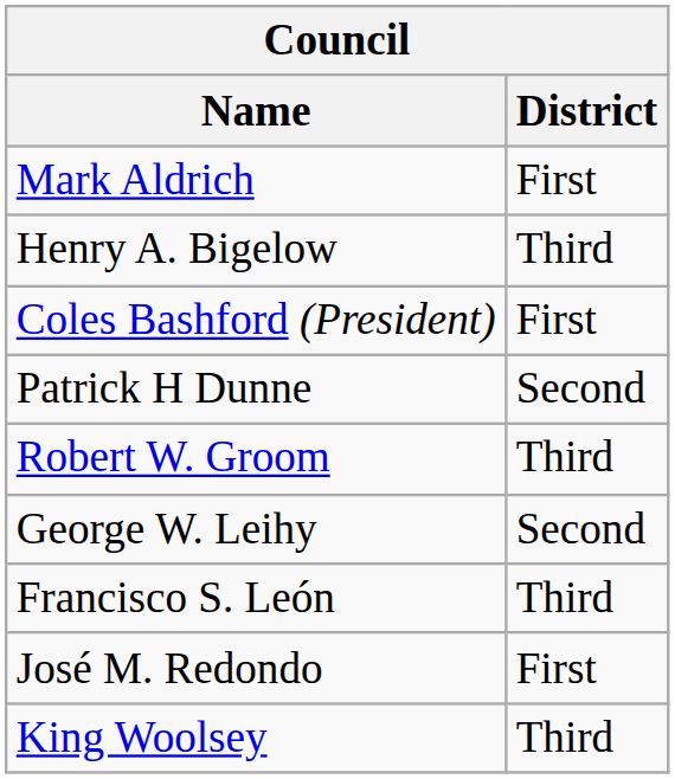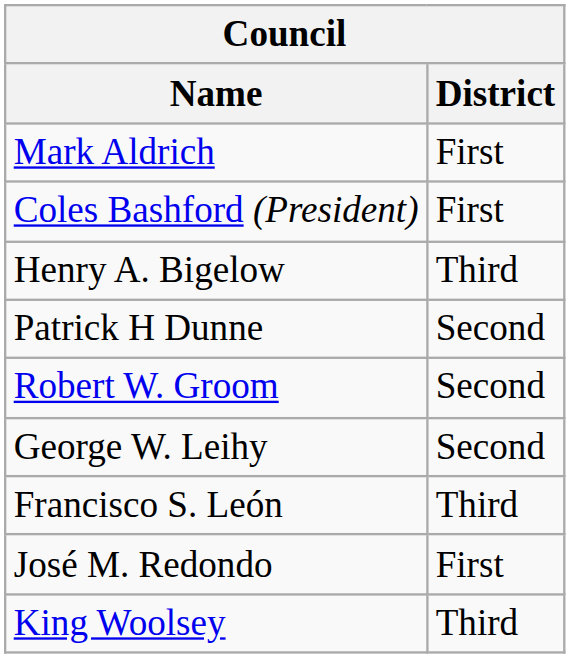 <table class="wikitable">
 <tr>
 <th colspan="2">Council</th>
 </tr>
 <tr>
 <th>Name</th>
 <th>District</th>
 </tr>
 <tr>
 <td><a href='#'>Mark Aldrich</a></td>
 <td>First</td>
 </tr>
 <tr>
+<td><a href='#'>Coles Bashford</a> <em>(President)</em></td>
+<td>First</td>
+</tr>
+<tr>
 <td>Henry A. Bigelow</td>
 <td>Third</td>
-</tr>
-<tr>
-<td><a href='#'>Coles Bashford</a> <em>(President)</em></td>
-<td>First</td>
 </tr>
 <tr>
 <td>Patrick H Dunne</td>
 <td>Second</td>
 </tr>
 <tr>
 <td><a href='#'>Robert W. Groom</a></td>
-<td>Third</td>
+<td>Second</td>
 </tr>
 <tr>
 <td>George W. Leihy</td>
 <td>Second</td>
 </tr>
 <tr>
 <td>Francisco S. León</td>
 <td>Third</td>
 </tr>
 <tr>
 <td>José M. Redondo</td>
 <td>First</td>
 </tr>
 <tr>
 <td><a href='#'>King Woolsey</a></td>
 <td>Third</td>
 </tr>
 </table>
